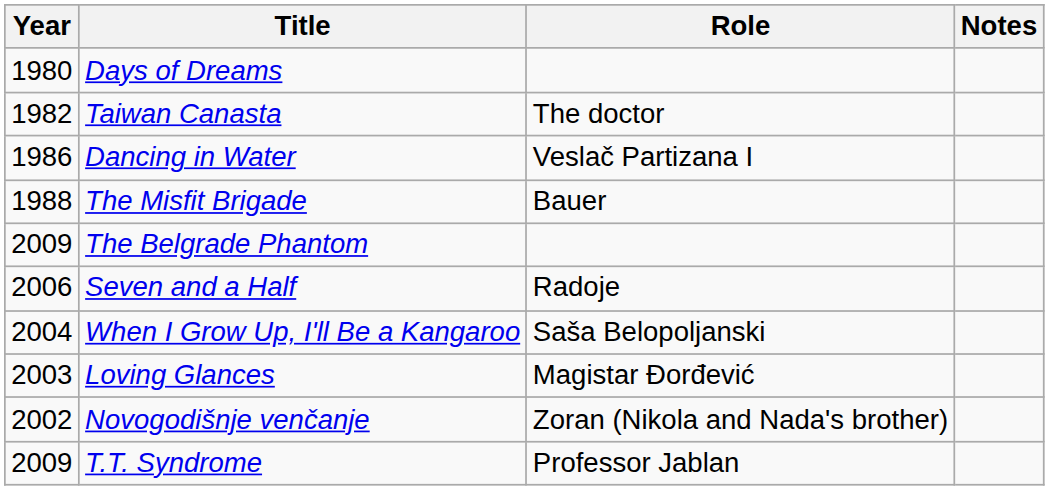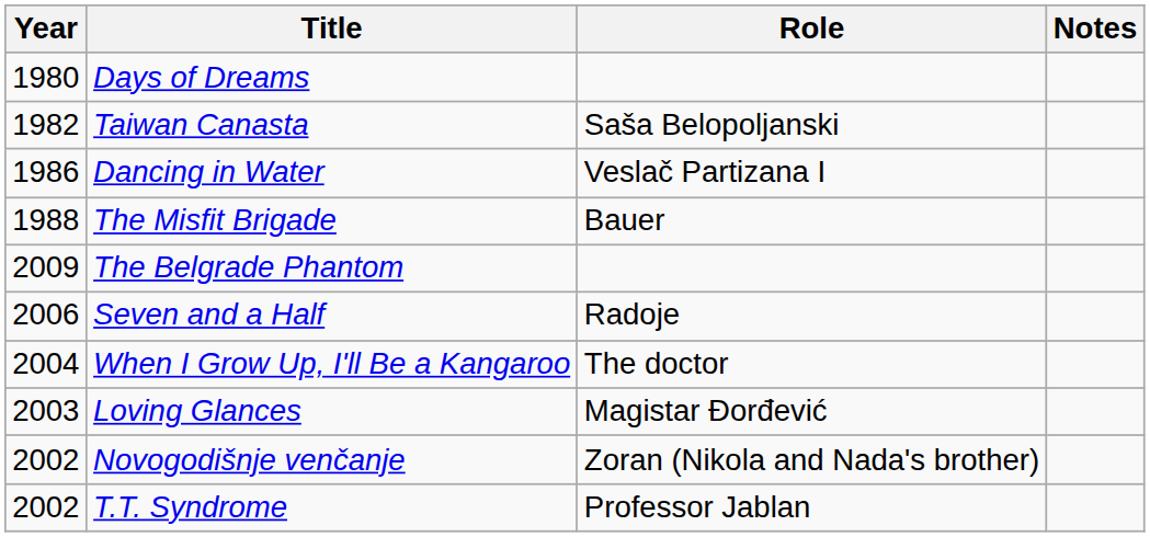 <table class="wikitable sortable">
 <tr>
 <th>Year</th>
 <th>Title</th>
 <th>Role</th>
 <th class="unsortable">Notes</th>
 </tr>
 <tr>
 <td>1980</td>
 <td><em><a href='#'>Days of Dreams</a></em></td>
 <td></td>
 <td></td>
 </tr>
 <tr>
 <td>1982</td>
 <td><em><a href='#'>Taiwan Canasta</a></em></td>
-<td>The doctor</td>
+<td>Saša Belopoljanski</td>
 <td></td>
 </tr>
 <tr>
 <td>1986</td>
 <td><em><a href='#'>Dancing in Water</a></em></td>
 <td>Veslač Partizana I</td>
 <td></td>
 </tr>
 <tr>
 <td>1988</td>
 <td><em><a href='#'>The Misfit Brigade</a></em></td>
 <td>Bauer</td>
 <td></td>
 </tr>
 <tr>
 <td>2009</td>
 <td><em><a href='#'>The Belgrade Phantom</a></em></td>
 <td></td>
 <td></td>
 </tr>
 <tr>
 <td>2006</td>
 <td><em><a href='#'>Seven and a Half</a></em></td>
 <td>Radoje</td>
 <td></td>
 </tr>
 <tr>
 <td>2004</td>
 <td><em><a href='#'>When I Grow Up, I'll Be a Kangaroo</a></em></td>
-<td>Saša Belopoljanski</td>
+<td>The doctor</td>
 <td></td>
 </tr>
 <tr>
 <td>2003</td>
 <td><em><a href='#'>Loving Glances</a></em></td>
 <td>Magistar Đorđević</td>
 <td></td>
 </tr>
 <tr>
 <td>2002</td>
 <td><em><a href='#'>Novogodišnje venčanje</a></em></td>
 <td>Zoran (Nikola and Nada's brother)</td>
 <td></td>
 </tr>
 <tr>
-<td>2009</td>
+<td>2002</td>
 <td><em><a href='#'>T.T. Syndrome</a></em></td>
 <td>Professor Jablan</td>
 <td></td>
 </tr>
 </table>
